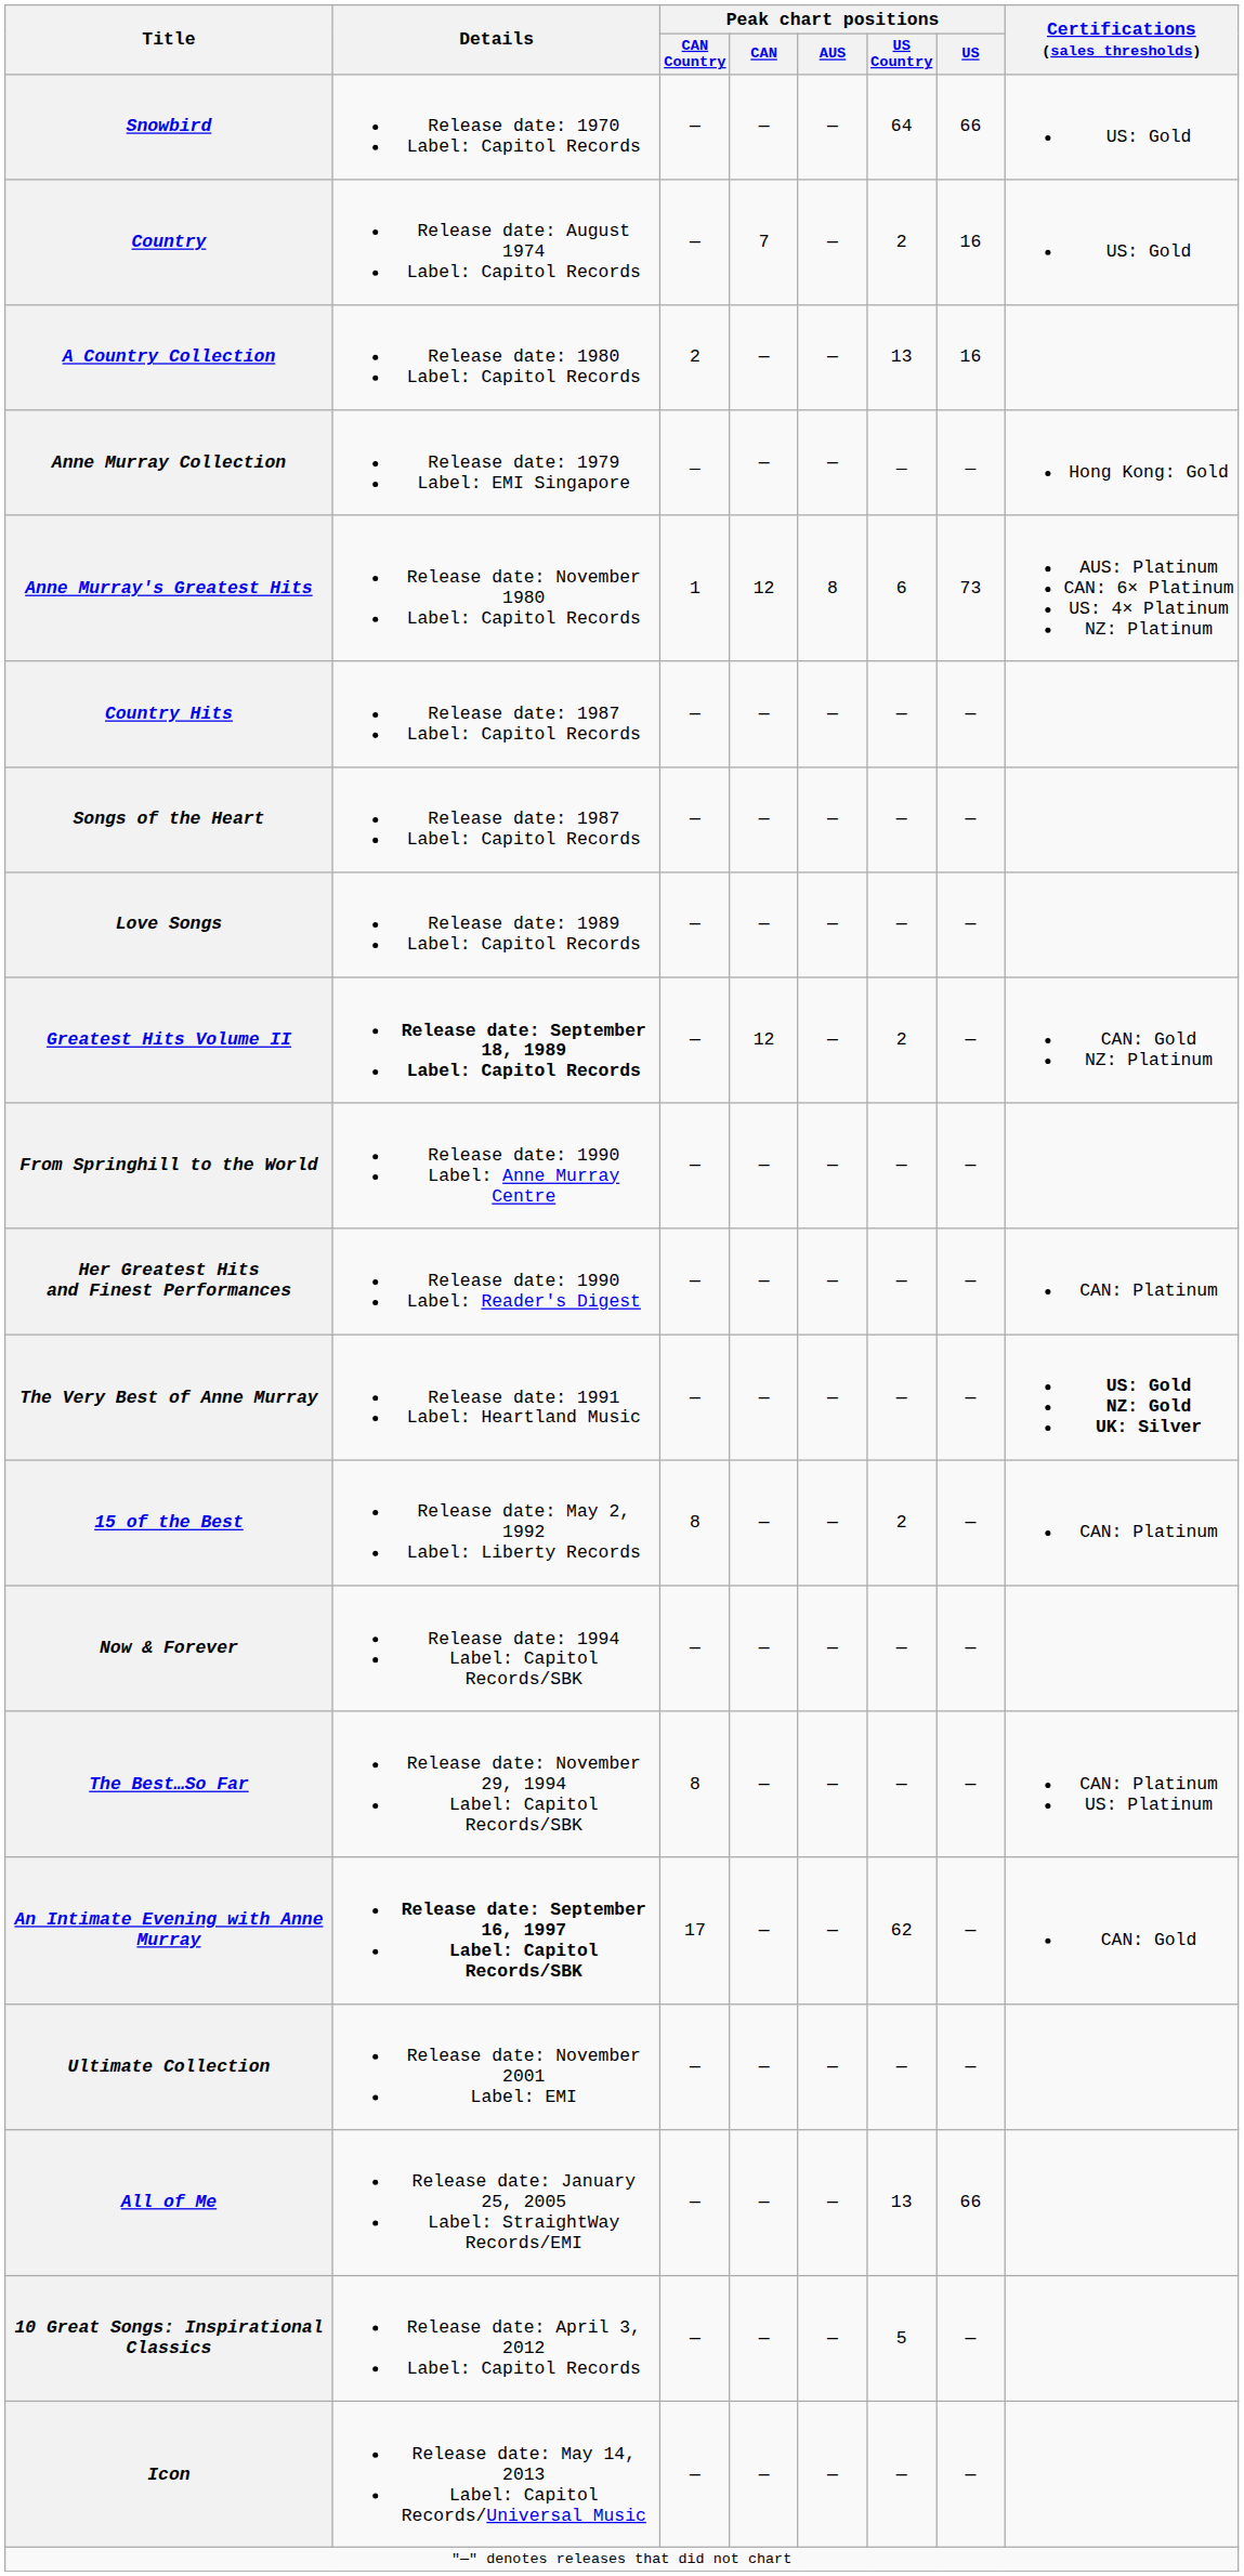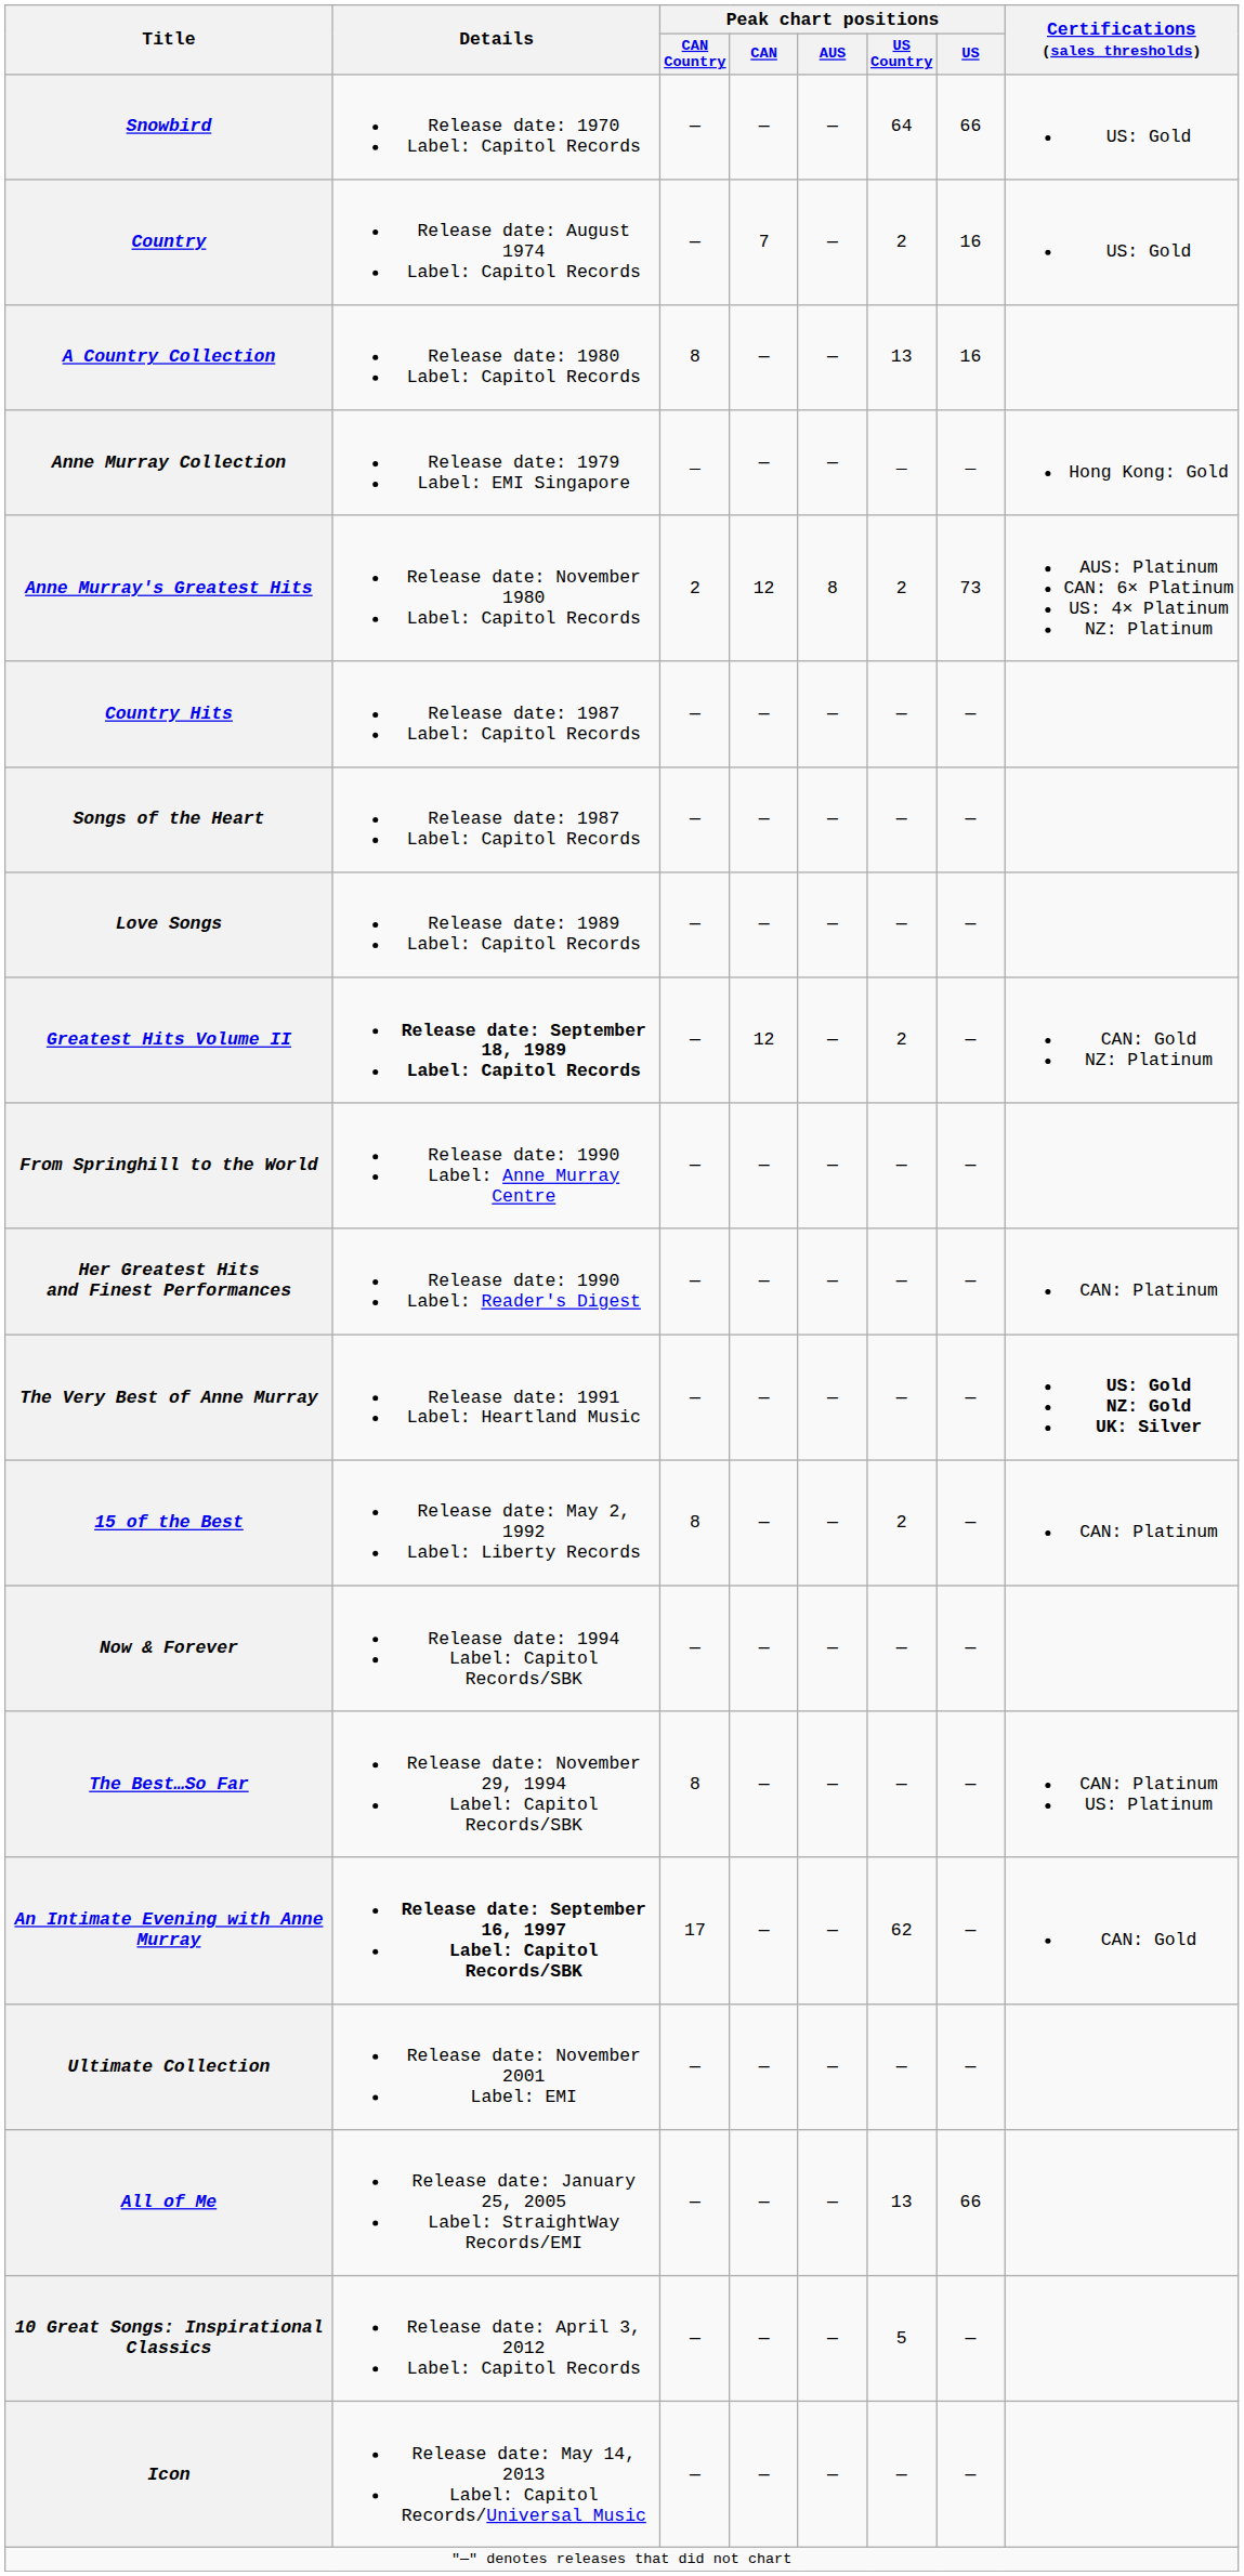 <table class="wikitable plainrowheaders" style="text-align:center;">
 <tr>
 <th rowspan="2" style="width:18em;">Title</th>
 <th rowspan="2" style="width:18em;">Details</th>
 <th colspan="5">Peak chart positions</th>
 <th rowspan="2"><a href='#'>Certifications</a><br><small>(<a href='#'>sales thresholds</a>)</small></th>
 </tr>
 <tr style="font-size:smaller;">
 <th width="45"><a href='#'>CAN Country</a></th>
 <th width="45"><a href='#'>CAN</a></th>
 <th width="45"><a href='#'>AUS</a><br></th>
 <th width="45"><a href='#'>US Country</a></th>
 <th width="45"><a href='#'>US</a></th>
 </tr>
 <tr>
 <th scope="row"><em><a href='#'>Snowbird</a></em></th>
 <td><br><ul><li>Release date: 1970</li><li>Label: Capitol Records</li></ul></td>
 <td>—</td>
 <td>—</td>
 <td>—</td>
 <td>64</td>
 <td>66</td>
 <td><br><ul><li>US: Gold</li></ul></td>
 </tr>
 <tr>
 <th scope="row"><em><a href='#'>Country</a></em></th>
 <td><br><ul><li>Release date: August 1974</li><li>Label: Capitol Records</li></ul></td>
 <td>—</td>
 <td>7</td>
 <td>—</td>
 <td>2</td>
 <td>16</td>
 <td><br><ul><li>US: Gold</li></ul></td>
 </tr>
 <tr>
 <th scope="row"><em><a href='#'>A Country Collection</a></em></th>
 <td><br><ul><li>Release date: 1980</li><li>Label: Capitol Records</li></ul></td>
-<td>2</td>
+<td>8</td>
 <td>—</td>
 <td>—</td>
 <td>13</td>
 <td>16</td>
 <td></td>
 </tr>
 <tr>
 <th scope="row"><em>Anne Murray Collection</em></th>
 <td><br><ul><li>Release date: 1979</li><li>Label: EMI Singapore</li></ul></td>
 <td>_</td>
 <td>—</td>
 <td>—</td>
 <td>_</td>
 <td>_</td>
 <td><br><ul><li>Hong Kong: Gold</li></ul></td>
 </tr>
 <tr>
 <th scope="row"><em><a href='#'>Anne Murray's Greatest Hits</a></em></th>
 <td><br><ul><li>Release date: November 1980</li><li>Label: Capitol Records</li></ul></td>
-<td>1</td>
+<td>2</td>
 <td>12</td>
 <td>8</td>
-<td>6</td>
+<td>2</td>
 <td>73</td>
 <td><br><ul><li>AUS: Platinum</li><li>CAN: 6× Platinum</li><li>US: 4× Platinum</li><li>NZ: Platinum</li></ul></td>
 </tr>
 <tr>
 <th scope="row"><em><a href='#'>Country Hits</a></em></th>
 <td><br><ul><li>Release date: 1987</li><li>Label: Capitol Records</li></ul></td>
 <td>—</td>
 <td>—</td>
 <td>—</td>
 <td>—</td>
 <td>—</td>
 <td></td>
 </tr>
 <tr>
 <th scope="row"><em>Songs of the Heart</em></th>
 <td><br><ul><li>Release date: 1987</li><li>Label: Capitol Records</li></ul></td>
 <td>—</td>
 <td>—</td>
 <td>—</td>
 <td>—</td>
 <td>—</td>
 <td></td>
 </tr>
 <tr>
 <th scope="row"><em>Love Songs</em></th>
 <td><br><ul><li>Release date: 1989</li><li>Label: Capitol Records</li></ul></td>
 <td>—</td>
 <td>—</td>
 <td>—</td>
 <td>—</td>
 <td>—</td>
 <td></td>
 </tr>
 <tr>
 <th scope="row"><em><a href='#'>Greatest Hits Volume II</a></em></th>
 <td><strong><br><ul><li>Release date: September 18, 1989</li><li>Label: Capitol Records</li></ul></strong></td>
 <td>—</td>
 <td>12</td>
 <td>—</td>
 <td>2</td>
 <td>—</td>
 <td><br><ul><li>CAN: Gold</li><li>NZ: Platinum</li></ul></td>
 </tr>
 <tr>
 <th scope="row"><em>From Springhill to the World</em></th>
 <td><br><ul><li>Release date: 1990</li><li>Label: <a href='#'>Anne Murray Centre</a></li></ul></td>
 <td>—</td>
 <td>—</td>
 <td>—</td>
 <td>—</td>
 <td>—</td>
 <td></td>
 </tr>
 <tr>
 <th scope="row"><em>Her Greatest Hits<br>and Finest Performances</em></th>
 <td><br><ul><li>Release date: 1990</li><li>Label: <a href='#'>Reader's Digest</a></li></ul></td>
 <td>—</td>
 <td>—</td>
 <td>—</td>
 <td>—</td>
 <td>—</td>
 <td><br><ul><li>CAN: Platinum</li></ul></td>
 </tr>
 <tr>
 <th scope="row"><em>The Very Best of Anne Murray</em></th>
 <td><br><ul><li>Release date: 1991</li><li>Label: Heartland Music</li></ul></td>
 <td>—</td>
 <td>—</td>
 <td>—</td>
 <td>—</td>
 <td>—</td>
 <td><strong><br><ul><li>US: Gold</li><li>NZ: Gold</li><li>UK: Silver</li></ul></strong></td>
 </tr>
 <tr>
 <th scope="row"><em><a href='#'>15 of the Best</a></em></th>
 <td><br><ul><li>Release date: May 2, 1992</li><li>Label: Liberty Records</li></ul></td>
 <td>8</td>
 <td>—</td>
 <td>—</td>
 <td>2</td>
 <td>—</td>
 <td><br><ul><li>CAN: Platinum</li></ul></td>
 </tr>
 <tr>
 <th scope="row"><em>Now & Forever</em></th>
 <td><br><ul><li>Release date: 1994</li><li>Label: Capitol Records/SBK</li></ul></td>
 <td>—</td>
 <td>—</td>
 <td>—</td>
 <td>—</td>
 <td>—</td>
 <td></td>
 </tr>
 <tr>
 <th scope="row"><em><a href='#'>The Best…So Far</a></em></th>
 <td><br><ul><li>Release date: November 29, 1994</li><li>Label: Capitol Records/SBK</li></ul></td>
 <td>8</td>
 <td>—</td>
 <td>—</td>
 <td>—</td>
 <td>—</td>
 <td><br><ul><li>CAN: Platinum</li><li>US: Platinum</li></ul></td>
 </tr>
 <tr>
 <th scope="row"><em><a href='#'>An Intimate Evening with Anne Murray</a></em></th>
 <td><strong><br><ul><li>Release date: September 16, 1997</li><li>Label: Capitol Records/SBK</li></ul></strong></td>
 <td>17</td>
 <td>—</td>
 <td>—</td>
 <td>62</td>
 <td>—</td>
 <td><br><ul><li>CAN: Gold</li></ul></td>
 </tr>
 <tr>
 <th scope="row"><em>Ultimate Collection</em></th>
 <td><br><ul><li>Release date: November 2001</li><li>Label: EMI</li></ul></td>
 <td>—</td>
 <td>—</td>
 <td>—</td>
 <td>—</td>
 <td>—</td>
 <td></td>
 </tr>
 <tr>
 <th scope="row"><em><a href='#'>All of Me</a></em></th>
 <td><br><ul><li>Release date: January 25, 2005</li><li>Label: StraightWay Records/EMI</li></ul></td>
 <td>—</td>
 <td>—</td>
 <td>—</td>
 <td>13</td>
 <td>66</td>
 <td></td>
 </tr>
 <tr>
 <th scope="row"><em>10 Great Songs: Inspirational Classics</em></th>
 <td><br><ul><li>Release date: April 3, 2012</li><li>Label: Capitol Records</li></ul></td>
 <td>—</td>
 <td>—</td>
 <td>—</td>
 <td>5</td>
 <td>—</td>
 <td></td>
 </tr>
 <tr>
 <th scope="row"><em>Icon</em></th>
 <td><br><ul><li>Release date: May 14, 2013</li><li>Label: Capitol Records/<a href='#'>Universal Music</a></li></ul></td>
 <td>—</td>
 <td>—</td>
 <td>—</td>
 <td>—</td>
 <td>—</td>
 <td></td>
 </tr>
 <tr>
 <td colspan="8" style="font-size:8pt">"—" denotes releases that did not chart</td>
 </tr>
 <tr>
 </tr>
 </table>
